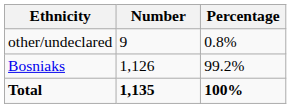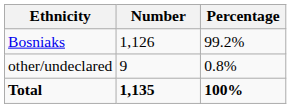 <table class="wikitable">
 <tr>
 <th width="100px">Ethnicity</th>
 <th width="80px">Number</th>
 <th width="80px">Percentage</th>
 </tr>
 <tr>
+<td><a href='#'>Bosniaks</a></td>
+<td>1,126</td>
+<td>99.2%</td>
+</tr>
+<tr>
 <td>other/undeclared</td>
 <td>9</td>
 <td>0.8%</td>
-</tr>
-<tr>
-<td><a href='#'>Bosniaks</a></td>
-<td>1,126</td>
-<td>99.2%</td>
 </tr>
 <tr>
 <td><strong>Total</strong></td>
 <td><strong>1,135</strong></td>
 <td><strong>100%</strong></td>
 </tr>
 </table>
